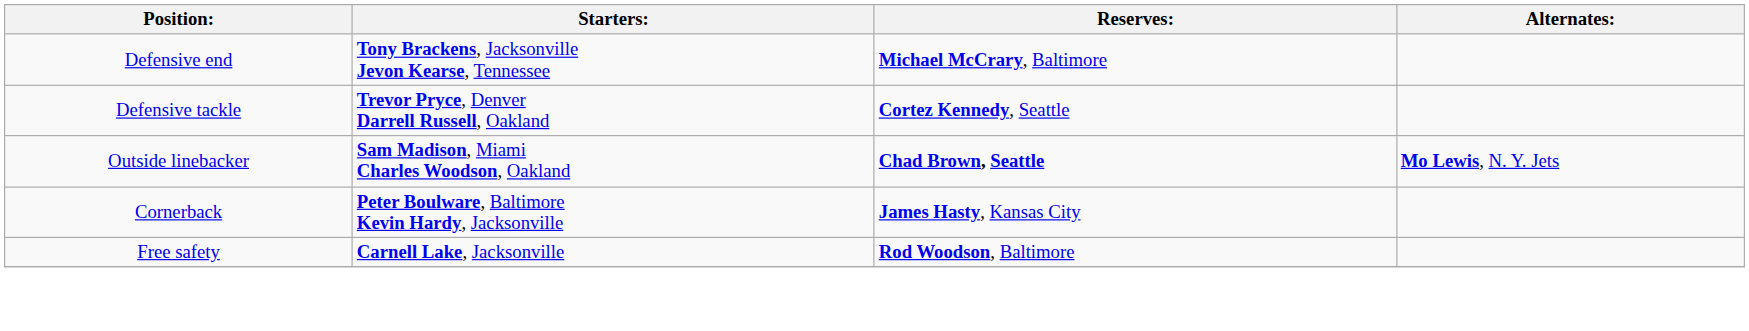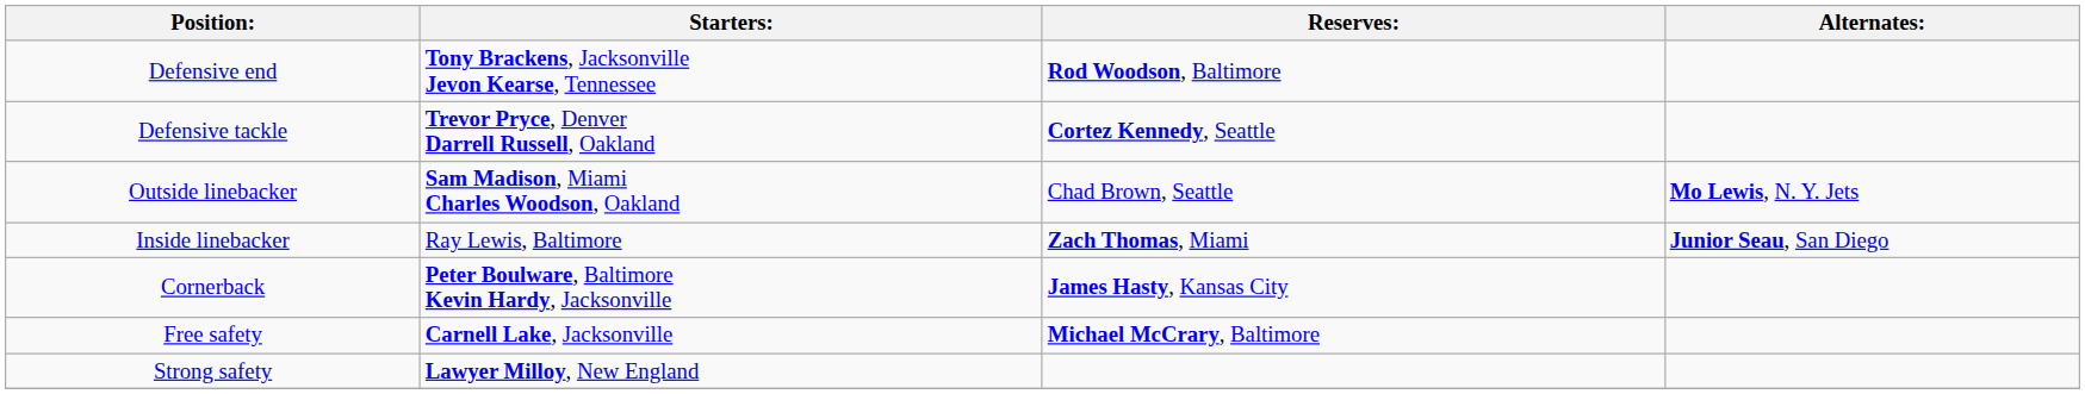 <table class="wikitable" width=75%>
 <tr>
 <th width=20%>Position:</th>
 <th width=30%>Starters:</th>
 <th width=30%>Reserves:</th>
 <th width=30%>Alternates:</th>
 </tr>
 <tr>
 <td align=center><a href='#'>Defensive end</a></td>
 <td> <strong><a href='#'>Tony Brackens</a></strong>, <a href='#'>Jacksonville</a><br> <strong><a href='#'>Jevon Kearse</a></strong>, <a href='#'>Tennessee</a></td>
-<td> <strong><a href='#'>Michael McCrary</a></strong>, <a href='#'>Baltimore</a></td>
+<td> <strong><a href='#'>Rod Woodson</a></strong>, <a href='#'>Baltimore</a></td>
 <td></td>
 </tr>
 <tr>
 <td align=center><a href='#'>Defensive tackle</a></td>
 <td> <strong><a href='#'>Trevor Pryce</a></strong>, <a href='#'>Denver</a><br> <strong><a href='#'>Darrell Russell</a></strong>, <a href='#'>Oakland</a></td>
 <td> <strong><a href='#'>Cortez Kennedy</a></strong>, <a href='#'>Seattle</a></td>
 <td></td>
 </tr>
 <tr>
 <td align=center><a href='#'>Outside linebacker</a></td>
 <td> <strong><a href='#'>Sam Madison</a></strong>, <a href='#'>Miami</a><br> <strong><a href='#'>Charles Woodson</a></strong>, <a href='#'>Oakland</a></td>
-<td><strong> <a href='#'>Chad Brown</a>, <a href='#'>Seattle</a></strong></td>
+<td> <a href='#'>Chad Brown</a>, <a href='#'>Seattle</a></td>
 <td> <strong><a href='#'>Mo Lewis</a></strong>, <a href='#'>N. Y. Jets</a></td>
+</tr>
+<tr>
+<td align=center><a href='#'>Inside linebacker</a></td>
+<td> <a href='#'>Ray Lewis</a>, <a href='#'>Baltimore</a></td>
+<td> <strong><a href='#'>Zach Thomas</a></strong>, <a href='#'>Miami</a></td>
+<td> <strong><a href='#'>Junior Seau</a></strong>, <a href='#'>San Diego</a></td>
 </tr>
 <tr>
 <td align=center><a href='#'>Cornerback</a></td>
 <td> <strong><a href='#'>Peter Boulware</a></strong>, <a href='#'>Baltimore</a><br> <strong><a href='#'>Kevin Hardy</a></strong>, <a href='#'>Jacksonville</a></td>
 <td> <strong><a href='#'>James Hasty</a></strong>, <a href='#'>Kansas City</a></td>
 <td></td>
 </tr>
 <tr>
 <td align=center><a href='#'>Free safety</a></td>
 <td> <strong><a href='#'>Carnell Lake</a></strong>, <a href='#'>Jacksonville</a></td>
-<td> <strong><a href='#'>Rod Woodson</a></strong>, <a href='#'>Baltimore</a></td>
+<td> <strong><a href='#'>Michael McCrary</a></strong>, <a href='#'>Baltimore</a></td>
+<td></td>
+</tr>
+<tr>
+<td align=center><a href='#'>Strong safety</a></td>
+<td> <strong><a href='#'>Lawyer Milloy</a></strong>, <a href='#'>New England</a></td>
+<td></td>
 <td></td>
 </tr>
 <tr>
 </tr>
 </table>
